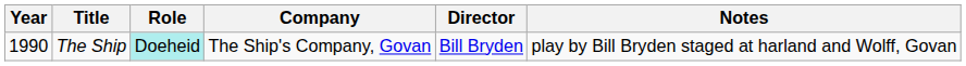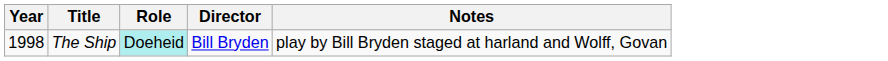 <table class="wikitable">
 <tr>
 <th>Year</th>
 <th>Title</th>
 <th>Role</th>
-<th>Company</th>
 <th>Director</th>
 <th>Notes</th>
 </tr>
 <tr>
-<td>1990</td>
+<td>1998</td>
 <td><em>The Ship</em></td>
 <td style="background: paleturquoise;">Doeheid</td>
-<td>The Ship's Company, <a href='#'>Govan</a></td>
 <td><a href='#'>Bill Bryden</a></td>
 <td>play by Bill Bryden staged at harland and Wolff, Govan</td>
 </tr>
 </table>
